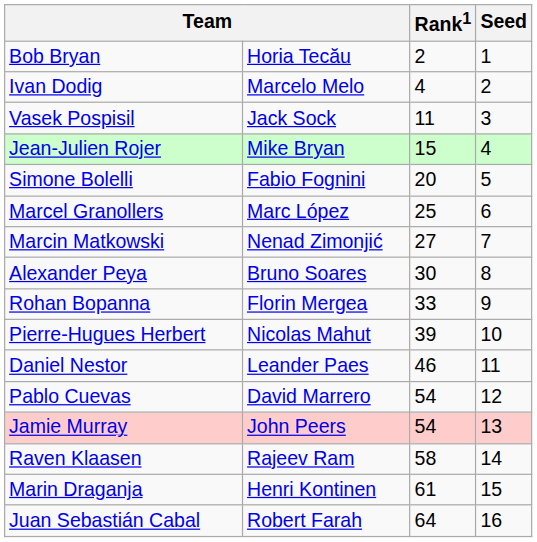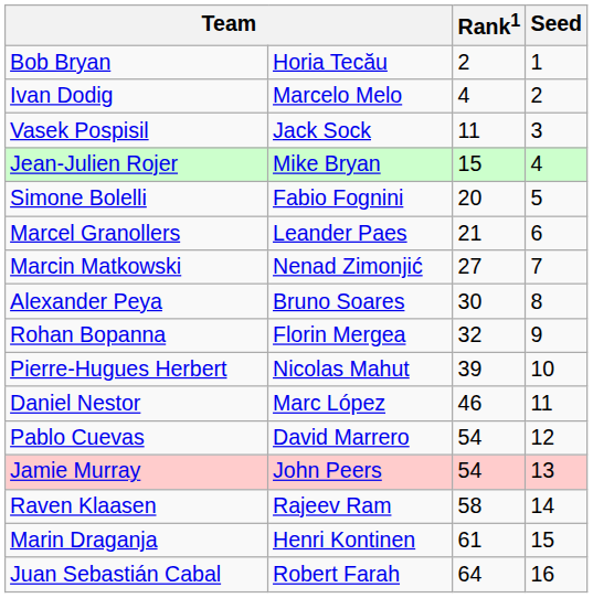 <table class="wikitable">
 <tr>
 <th width="325" colspan=2>Team</th>
 <th>Rank<sup>1</sup></th>
 <th>Seed</th>
 </tr>
 <tr>
 <td> <a href='#'>Bob Bryan</a></td>
 <td> <a href='#'>Horia Tecău</a></td>
 <td>2</td>
 <td>1</td>
 </tr>
 <tr>
 <td> <a href='#'>Ivan Dodig</a></td>
 <td> <a href='#'>Marcelo Melo</a></td>
 <td>4</td>
 <td>2</td>
 </tr>
 <tr>
 <td> <a href='#'>Vasek Pospisil</a></td>
 <td> <a href='#'>Jack Sock</a></td>
 <td>11</td>
 <td>3</td>
 </tr>
 <tr style="background:#cfc;">
 <td> <a href='#'>Jean-Julien Rojer</a></td>
 <td> <a href='#'>Mike Bryan</a></td>
 <td>15</td>
 <td>4</td>
 </tr>
 <tr>
 <td> <a href='#'>Simone Bolelli</a></td>
 <td> <a href='#'>Fabio Fognini</a></td>
 <td>20</td>
 <td>5</td>
 </tr>
 <tr>
 <td> <a href='#'>Marcel Granollers</a></td>
-<td> <a href='#'>Marc López</a></td>
-<td>25</td>
+<td> <a href='#'>Leander Paes</a></td>
+<td>21</td>
 <td>6</td>
 </tr>
 <tr>
 <td> <a href='#'>Marcin Matkowski</a></td>
 <td> <a href='#'>Nenad Zimonjić</a></td>
 <td>27</td>
 <td>7</td>
 </tr>
 <tr>
 <td> <a href='#'>Alexander Peya</a></td>
 <td> <a href='#'>Bruno Soares</a></td>
 <td>30</td>
 <td>8</td>
 </tr>
 <tr>
 <td> <a href='#'>Rohan Bopanna</a></td>
 <td> <a href='#'>Florin Mergea</a></td>
-<td>33</td>
+<td>32</td>
 <td>9</td>
 </tr>
 <tr>
 <td> <a href='#'>Pierre-Hugues Herbert</a></td>
 <td> <a href='#'>Nicolas Mahut</a></td>
 <td>39</td>
 <td>10</td>
 </tr>
 <tr>
 <td> <a href='#'>Daniel Nestor</a></td>
-<td> <a href='#'>Leander Paes</a></td>
+<td> <a href='#'>Marc López</a></td>
 <td>46</td>
 <td>11</td>
 </tr>
 <tr>
 <td> <a href='#'>Pablo Cuevas</a></td>
 <td> <a href='#'>David Marrero</a></td>
 <td>54</td>
 <td>12</td>
 </tr>
 <tr style="background:#fcc;">
 <td> <a href='#'>Jamie Murray</a></td>
 <td> <a href='#'>John Peers</a></td>
 <td>54</td>
 <td>13</td>
 </tr>
 <tr>
 <td> <a href='#'>Raven Klaasen</a></td>
 <td> <a href='#'>Rajeev Ram</a></td>
 <td>58</td>
 <td>14</td>
 </tr>
 <tr>
 <td> <a href='#'>Marin Draganja</a></td>
 <td> <a href='#'>Henri Kontinen</a></td>
 <td>61</td>
 <td>15</td>
 </tr>
 <tr>
 <td> <a href='#'>Juan Sebastián Cabal</a></td>
 <td> <a href='#'>Robert Farah</a></td>
 <td>64</td>
 <td>16</td>
 </tr>
 </table>
